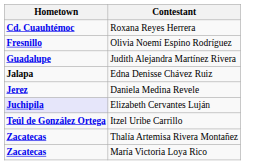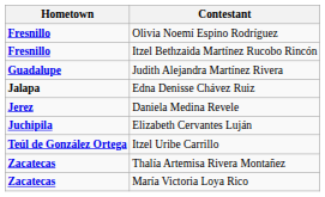 <table class="wikitable sortable" style="font-size: 95%;">
 <tr>
 <th>Hometown</th>
 <th>Contestant</th>
 </tr>
 <tr>
-<td><strong><a href='#'>Cd. Cuauhtémoc</a></strong></td>
-<td>Roxana Reyes Herrera</td>
+<td><strong><a href='#'>Fresnillo</a></strong></td>
+<td>Olivia Noemí Espino Rodríguez</td>
 </tr>
 <tr>
 <td><strong><a href='#'>Fresnillo</a></strong></td>
-<td>Olivia Noemí Espino Rodríguez</td>
+<td>Itzel Bethzaida Martínez Rucobo Rincón</td>
 </tr>
 <tr>
 <td><strong><a href='#'>Guadalupe</a></strong></td>
 <td>Judith Alejandra Martínez Rivera</td>
 </tr>
 <tr>
 <td><strong>Jalapa</strong></td>
 <td>Edna Denisse Chávez Ruiz</td>
 </tr>
 <tr>
 <td><strong><a href='#'>Jerez</a></strong></td>
 <td>Daniela Medina Revele</td>
 </tr>
 <tr>
-<td style="background: lavender;"><strong><a href='#'>Juchipila</a></strong></td>
+<td><strong><a href='#'>Juchipila</a></strong></td>
 <td>Elizabeth Cervantes Luján</td>
 </tr>
 <tr>
 <td><strong><a href='#'>Teúl de González Ortega</a></strong></td>
 <td>Itzel Uribe Carrillo</td>
 </tr>
 <tr>
 <td><strong><a href='#'>Zacatecas</a></strong></td>
 <td>Thalía Artemisa Rivera Montañez</td>
 </tr>
 <tr>
 <td><strong><a href='#'>Zacatecas</a></strong></td>
 <td>María Victoria Loya Rico</td>
 </tr>
 </table>
